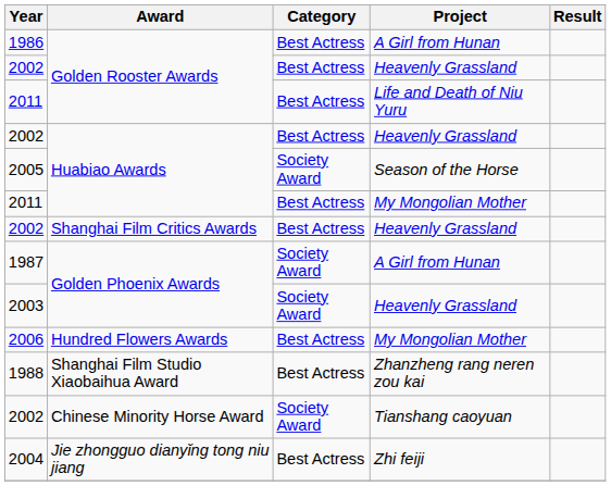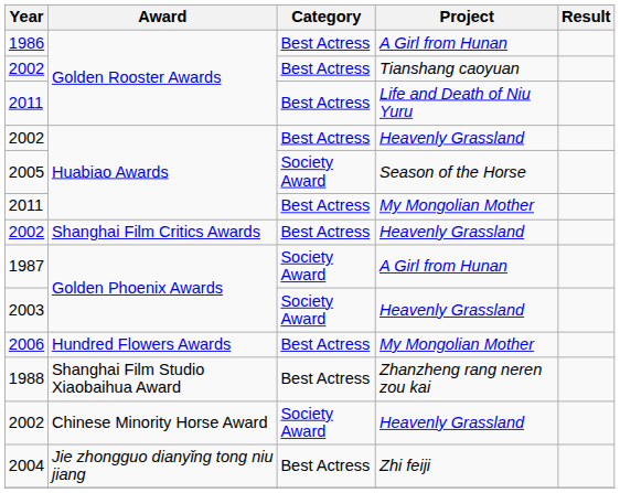 <table class="wikitable">
 <tr>
 <th>Year</th>
 <th>Award</th>
 <th>Category</th>
 <th>Project</th>
 <th>Result</th>
 </tr>
 <tr>
 <td><a href='#'>1986</a></td>
 <td rowspan=3><a href='#'>Golden Rooster Awards</a></td>
 <td><a href='#'>Best Actress</a></td>
 <td><em><a href='#'>A Girl from Hunan</a></em></td>
 <td></td>
 </tr>
 <tr>
 <td><a href='#'>2002</a></td>
 <td><a href='#'>Best Actress</a></td>
-<td><em><a href='#'>Heavenly Grassland</a></em></td>
+<td><em>Tianshang caoyuan</em></td>
 <td></td>
 </tr>
 <tr>
 <td><a href='#'>2011</a></td>
 <td><a href='#'>Best Actress</a></td>
 <td><em><a href='#'>Life and Death of Niu Yuru</a></em></td>
 <td></td>
 </tr>
 <tr>
 <td>2002</td>
 <td rowspan=3><a href='#'>Huabiao Awards</a></td>
 <td><a href='#'>Best Actress</a></td>
 <td><em><a href='#'>Heavenly Grassland</a></em></td>
 <td></td>
 </tr>
 <tr>
 <td>2005</td>
 <td><a href='#'>Society Award</a></td>
 <td><em>Season of the Horse</em></td>
 <td></td>
 </tr>
 <tr>
 <td>2011</td>
 <td><a href='#'>Best Actress</a></td>
 <td><em><a href='#'>My Mongolian Mother</a></em></td>
 <td></td>
 </tr>
 <tr>
 <td><a href='#'>2002</a></td>
 <td><a href='#'>Shanghai Film Critics Awards</a></td>
 <td><a href='#'>Best Actress</a></td>
 <td><em><a href='#'>Heavenly Grassland</a></em></td>
 <td></td>
 </tr>
 <tr>
 <td>1987</td>
 <td rowspan=2><a href='#'>Golden Phoenix Awards</a></td>
 <td><a href='#'>Society Award</a></td>
 <td><em><a href='#'>A Girl from Hunan</a></em></td>
 <td></td>
 </tr>
 <tr>
 <td>2003</td>
 <td><a href='#'>Society Award</a></td>
 <td><em><a href='#'>Heavenly Grassland</a></em></td>
 <td></td>
 </tr>
 <tr>
 <td><a href='#'>2006</a></td>
 <td><a href='#'>Hundred Flowers Awards</a></td>
 <td><a href='#'>Best Actress</a></td>
 <td><em><a href='#'>My Mongolian Mother</a></em></td>
 <td></td>
 </tr>
 <tr>
 <td>1988</td>
 <td>Shanghai Film Studio Xiaobaihua Award</td>
 <td>Best Actress</td>
 <td><em>Zhanzheng rang neren zou kai</em></td>
 <td></td>
 </tr>
 <tr>
 <td>2002</td>
 <td>Chinese Minority Horse Award</td>
 <td><a href='#'>Society Award</a></td>
-<td><em>Tianshang caoyuan</em></td>
+<td><em><a href='#'>Heavenly Grassland</a></em></td>
 <td></td>
 </tr>
 <tr>
 <td>2004</td>
 <td><em>Jie zhongguo dianyǐng tong niu jiang</em></td>
 <td>Best Actress</td>
 <td><em>Zhi feiji</em></td>
 <td></td>
 </tr>
 <tr>
 </tr>
 </table>
